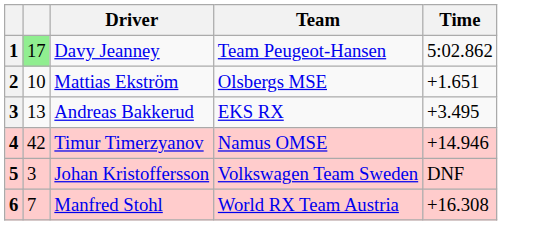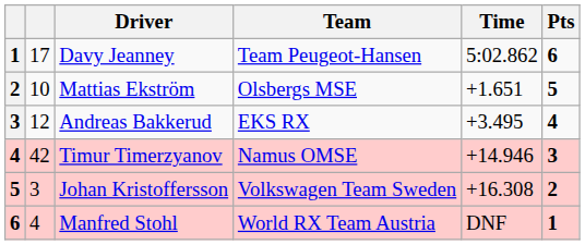 <table class=wikitable style="font-size:95%">
 <tr>
 <th></th>
 <th></th>
 <th>Driver</th>
 <th>Team</th>
 <th>Time</th>
+<th>Pts</th>
 </tr>
 <tr>
 <th>1</th>
-<td style="background: lightgreen;">17</td>
+<td>17</td>
 <td> <a href='#'>Davy Jeanney</a></td>
 <td><a href='#'>Team Peugeot-Hansen</a></td>
 <td>5:02.862</td>
+<td><strong>6</strong></td>
 </tr>
 <tr>
 <th>2</th>
 <td>10</td>
 <td> <a href='#'>Mattias Ekström</a></td>
 <td><a href='#'>Olsbergs MSE</a></td>
 <td>+1.651</td>
+<td><strong>5</strong></td>
 </tr>
 <tr>
 <th>3</th>
-<td>13</td>
+<td>12</td>
 <td> <a href='#'>Andreas Bakkerud</a></td>
 <td><a href='#'>EKS RX</a></td>
 <td>+3.495</td>
+<td><strong>4</strong></td>
 </tr>
 <tr>
 <th style="background:#ffcccc;">4</th>
 <td style="background:#ffcccc;">42</td>
 <td style="background:#ffcccc;"> <a href='#'>Timur Timerzyanov</a></td>
 <td style="background:#ffcccc;"><a href='#'>Namus OMSE</a></td>
 <td style="background:#ffcccc;">+14.946</td>
+<td style="background:#ffcccc;"><strong>3</strong></td>
 </tr>
 <tr>
 <th style="background:#ffcccc;">5</th>
 <td style="background:#ffcccc;">3</td>
 <td style="background:#ffcccc;"> <a href='#'>Johan Kristoffersson</a></td>
 <td style="background:#ffcccc;"><a href='#'>Volkswagen Team Sweden</a></td>
-<td style="background:#ffcccc;">DNF</td>
+<td style="background:#ffcccc;">+16.308</td>
+<td style="background:#ffcccc;"><strong>2</strong></td>
 </tr>
 <tr>
 <th style="background:#ffcccc;">6</th>
-<td style="background:#ffcccc;">7</td>
+<td style="background:#ffcccc;">4</td>
 <td style="background:#ffcccc;"> <a href='#'>Manfred Stohl</a></td>
 <td style="background:#ffcccc;"><a href='#'>World RX Team Austria</a></td>
-<td style="background:#ffcccc;">+16.308</td>
+<td style="background:#ffcccc;">DNF</td>
+<td style="background:#ffcccc;"><strong>1</strong></td>
 </tr>
 </table>
